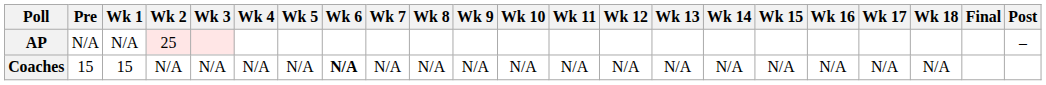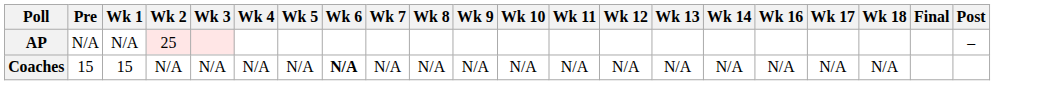 <table class="wikitable" style="white-space:nowrap;">
 <tr>
 <th>Poll</th>
 <th>Pre</th>
 <th>Wk 1</th>
 <th>Wk 2</th>
 <th>Wk 3</th>
 <th>Wk 4</th>
 <th>Wk 5</th>
 <th>Wk 6</th>
 <th>Wk 7</th>
 <th>Wk 8</th>
 <th>Wk 9</th>
 <th>Wk 10</th>
 <th>Wk 11</th>
 <th>Wk 12</th>
 <th>Wk 13</th>
 <th>Wk 14</th>
-<th>Wk 15</th>
 <th>Wk 16</th>
 <th>Wk 17</th>
 <th>Wk 18</th>
 <th>Final</th>
 <th>Post</th>
 </tr>
 <tr style="text-align:center;">
 <th>AP</th>
 <td style="background:#FFF;">N/A</td>
 <td style="background:#FFF;">N/A</td>
 <td style="background:#FFE6E6;">25</td>
 <td style="background:#FFE6E6;"></td>
-<td style="background:#FFF;"></td>
 <td style="background:#FFF;"></td>
 <td style="background:#FFF;"></td>
 <td style="background:#FFF;"></td>
 <td style="background:#FFF;"></td>
 <td style="background:#FFF;"></td>
 <td style="background:#FFF;"></td>
 <td style="background:#FFF;"></td>
 <td style="background:#FFF;"></td>
 <td style="background:#FFF;"></td>
 <td style="background:#FFF;"></td>
 <td style="background:#FFF;"></td>
 <td style="background:#FFF;"></td>
 <td style="background:#FFF;"></td>
 <td style="background:#FFF;"></td>
 <td style="background:#FFF;"></td>
 <td style="background:#FFF;">–</td>
 </tr>
 <tr style="text-align:center;">
 <th>Coaches </th>
 <td style="background:#FFF;">15</td>
 <td style="background:#FFF;">15</td>
 <td style="background:#FFF;">N/A</td>
 <td style="background:#FFF;">N/A</td>
 <td style="background:#FFF;">N/A</td>
 <td style="background:#FFF;">N/A</td>
 <td style="background:#FFF;"><strong>N/A</strong></td>
 <td style="background:#FFF;">N/A</td>
 <td style="background:#FFF;">N/A</td>
 <td style="background:#FFF;">N/A</td>
 <td style="background:#FFF;">N/A</td>
 <td style="background:#FFF;">N/A</td>
 <td style="background:#FFF;">N/A</td>
 <td style="background:#FFF;">N/A</td>
 <td style="background:#FFF;">N/A</td>
 <td style="background:#FFF;">N/A</td>
 <td style="background:#FFF;">N/A</td>
 <td style="background:#FFF;">N/A</td>
-<td style="background:#FFF;">N/A</td>
 <td style="background:#FFF;"></td>
 <td style="background:#FFF;"></td>
 </tr>
 </table>
